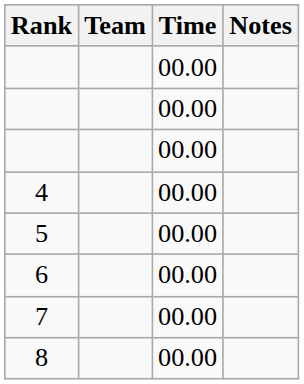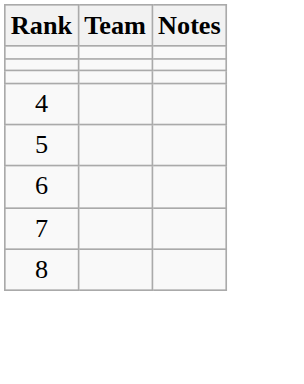 <table class="wikitable sortable plainrowheaders" style="text-align:center">
 <tr>
 <th scope="col">Rank</th>
 <th scope="col">Team</th>
-<th scope="col">Time</th>
 <th scope="col">Notes</th>
 </tr>
 <tr>
 <td></td>
 <td></td>
-<td>00.00</td>
 <td></td>
 </tr>
 <tr>
 <td></td>
 <td></td>
-<td>00.00</td>
 <td></td>
 </tr>
 <tr>
 <td></td>
 <td></td>
-<td>00.00</td>
 <td></td>
 </tr>
 <tr>
 <td>4</td>
 <td></td>
-<td>00.00</td>
 <td></td>
 </tr>
 <tr>
 <td>5</td>
 <td></td>
-<td>00.00</td>
 <td></td>
 </tr>
 <tr>
 <td>6</td>
 <td></td>
-<td>00.00</td>
 <td></td>
 </tr>
 <tr>
 <td>7</td>
 <td></td>
-<td>00.00</td>
 <td></td>
 </tr>
 <tr>
 <td>8</td>
 <td></td>
-<td>00.00</td>
 <td></td>
 </tr>
 </table>
